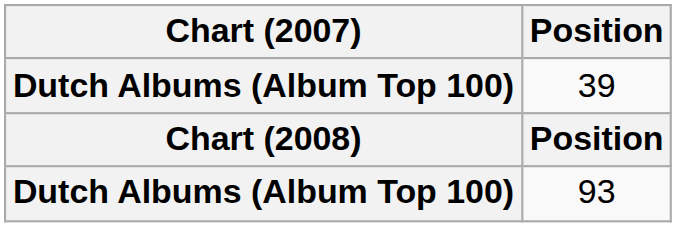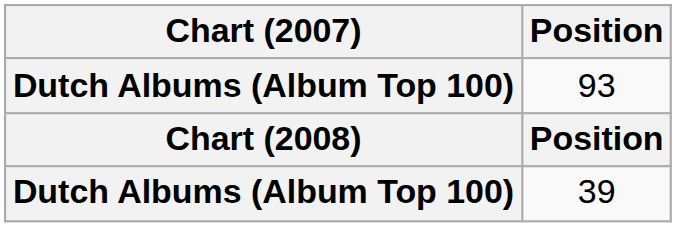 <table class="wikitable plainrowheaders" style="text-align:center">
 <tr>
 <th scope="col">Chart (2007)</th>
 <th scope="col">Position</th>
 </tr>
 <tr>
 <th scope="row">Dutch Albums (Album Top 100)</th>
-<td>39</td>
+<td>93</td>
 </tr>
 <tr>
 <th scope="col">Chart (2008)</th>
 <th scope="col">Position</th>
 </tr>
 <tr>
 <th scope="row">Dutch Albums (Album Top 100)</th>
-<td>93</td>
+<td>39</td>
 </tr>
 </table>
